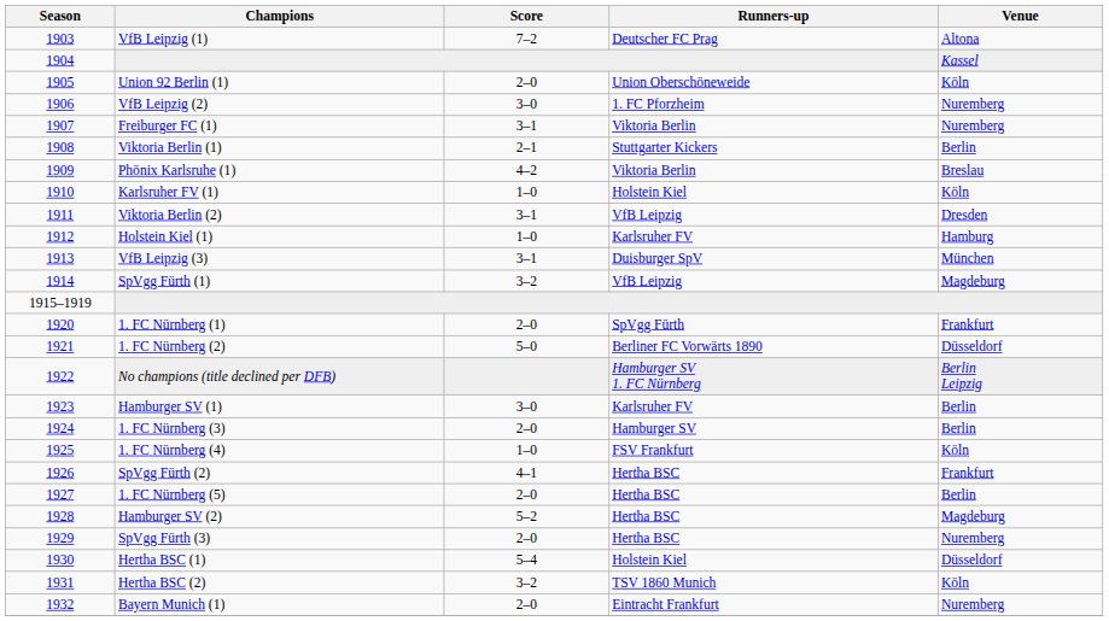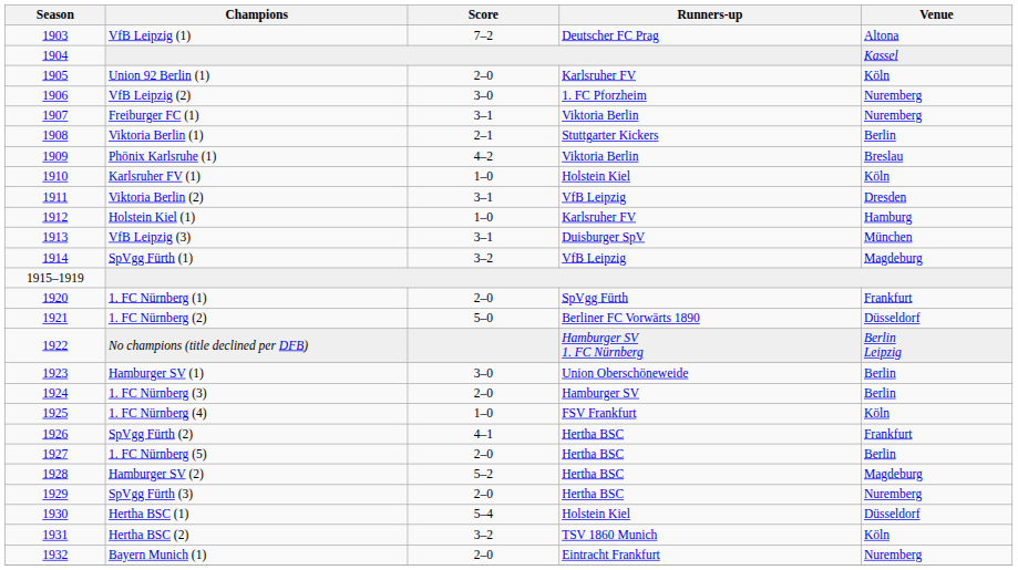 <table class="sortable wikitable" width=100%>
 <tr>
 <th style="width:10%;">Season</th>
 <th style="width:30%;">Champions</th>
 <th style="width:15%;">Score</th>
 <th style="width:30%;">Runners-up</th>
 <th style="width:15%;">Venue</th>
 </tr>
 <tr>
 <td align=center><a href='#'>1903</a></td>
 <td><a href='#'>VfB Leipzig</a> (1)</td>
 <td align=center>7–2</td>
 <td><a href='#'>Deutscher FC Prag</a></td>
 <td><a href='#'>Altona</a></td>
 </tr>
 <tr>
 <td align=center><a href='#'>1904</a></td>
 <td colspan=3 style=background:#efefef></td>
 <td style=background:#efefef><em><a href='#'>Kassel</a></em></td>
 </tr>
 <tr>
 <td align=center><a href='#'>1905</a></td>
 <td><a href='#'>Union 92 Berlin</a> (1)</td>
 <td align=center>2–0</td>
-<td><a href='#'>Union Oberschöneweide</a></td>
+<td><a href='#'>Karlsruher FV</a></td>
 <td><a href='#'>Köln</a></td>
 </tr>
 <tr>
 <td align=center><a href='#'>1906</a></td>
 <td><a href='#'>VfB Leipzig</a> (2)</td>
 <td align=center>3–0</td>
 <td><a href='#'>1. FC Pforzheim</a></td>
 <td><a href='#'>Nuremberg</a></td>
 </tr>
 <tr>
 <td align=center><a href='#'>1907</a></td>
 <td><a href='#'>Freiburger FC</a> (1)</td>
 <td align=center>3–1</td>
 <td><a href='#'>Viktoria Berlin</a></td>
 <td><a href='#'>Nuremberg</a></td>
 </tr>
 <tr>
 <td align=center><a href='#'>1908</a></td>
 <td><a href='#'>Viktoria Berlin</a> (1)</td>
 <td align=center>2–1</td>
 <td><a href='#'>Stuttgarter Kickers</a></td>
 <td><a href='#'>Berlin</a></td>
 </tr>
 <tr>
 <td align=center><a href='#'>1909</a></td>
 <td><a href='#'>Phönix Karlsruhe</a> (1)</td>
 <td align=center>4–2</td>
 <td><a href='#'>Viktoria Berlin</a></td>
 <td><a href='#'>Breslau</a></td>
 </tr>
 <tr>
 <td align=center><a href='#'>1910</a></td>
 <td><a href='#'>Karlsruher FV</a> (1)</td>
 <td align=center>1–0 </td>
 <td><a href='#'>Holstein Kiel</a></td>
 <td><a href='#'>Köln</a></td>
 </tr>
 <tr>
 <td align=center><a href='#'>1911</a></td>
 <td><a href='#'>Viktoria Berlin</a> (2)</td>
 <td align=center>3–1</td>
 <td><a href='#'>VfB Leipzig</a></td>
 <td><a href='#'>Dresden</a></td>
 </tr>
 <tr>
 <td align=center><a href='#'>1912</a></td>
 <td><a href='#'>Holstein Kiel</a> (1)</td>
 <td align=center>1–0</td>
 <td><a href='#'>Karlsruher FV</a></td>
 <td><a href='#'>Hamburg</a></td>
 </tr>
 <tr>
 <td align=center><a href='#'>1913</a></td>
 <td><a href='#'>VfB Leipzig</a> (3)</td>
 <td align=center>3–1</td>
 <td><a href='#'>Duisburger SpV</a></td>
 <td><a href='#'>München</a></td>
 </tr>
 <tr>
 <td align=center><a href='#'>1914</a></td>
 <td><a href='#'>SpVgg Fürth</a> (1)</td>
 <td align=center>3–2 </td>
 <td><a href='#'>VfB Leipzig</a></td>
 <td><a href='#'>Magdeburg</a></td>
 </tr>
 <tr>
 <td align=center>1915–1919</td>
 <td colspan=4 style=background:#efefef></td>
 </tr>
 <tr>
 <td align=center><a href='#'>1920</a></td>
 <td><a href='#'>1. FC Nürnberg</a> (1)</td>
 <td align=center>2–0</td>
 <td><a href='#'>SpVgg Fürth</a></td>
 <td><a href='#'>Frankfurt</a></td>
 </tr>
 <tr>
 <td align=center><a href='#'>1921</a></td>
 <td><a href='#'>1. FC Nürnberg</a> (2)</td>
 <td align=center>5–0</td>
 <td><a href='#'>Berliner FC Vorwärts 1890</a></td>
 <td><a href='#'>Düsseldorf</a></td>
 </tr>
 <tr>
 <td align=center><a href='#'>1922</a></td>
 <td style=background:#efefef><em>No champions (title declined per <a href='#'>DFB</a>)</em></td>
 <td align=center style=background:#efefef></td>
 <td style=background:#efefef><em><a href='#'>Hamburger SV</a><br><a href='#'>1. FC Nürnberg</a></em></td>
 <td style=background:#efefef><em><a href='#'>Berlin</a><br><a href='#'>Leipzig</a></em></td>
 </tr>
 <tr>
 <td align=center><a href='#'>1923</a></td>
 <td><a href='#'>Hamburger SV</a> (1)</td>
 <td align=center>3–0</td>
-<td><a href='#'>Karlsruher FV</a></td>
+<td><a href='#'>Union Oberschöneweide</a></td>
 <td><a href='#'>Berlin</a></td>
 </tr>
 <tr>
 <td align=center><a href='#'>1924</a></td>
 <td><a href='#'>1. FC Nürnberg</a> (3)</td>
 <td align=center>2–0</td>
 <td><a href='#'>Hamburger SV</a></td>
 <td><a href='#'>Berlin</a></td>
 </tr>
 <tr>
 <td align=center><a href='#'>1925</a></td>
 <td><a href='#'>1. FC Nürnberg</a> (4)</td>
 <td align=center>1–0 </td>
 <td><a href='#'>FSV Frankfurt</a></td>
 <td><a href='#'>Köln</a></td>
 </tr>
 <tr>
 <td align=center><a href='#'>1926</a></td>
 <td><a href='#'>SpVgg Fürth</a> (2)</td>
 <td align=center>4–1</td>
 <td><a href='#'>Hertha BSC</a></td>
 <td><a href='#'>Frankfurt</a></td>
 </tr>
 <tr>
 <td align=center><a href='#'>1927</a></td>
 <td><a href='#'>1. FC Nürnberg</a> (5)</td>
 <td align=center>2–0</td>
 <td><a href='#'>Hertha BSC</a></td>
 <td><a href='#'>Berlin</a></td>
 </tr>
 <tr>
 <td align=center><a href='#'>1928</a></td>
 <td><a href='#'>Hamburger SV</a> (2)</td>
 <td align=center>5–2</td>
 <td><a href='#'>Hertha BSC</a></td>
 <td><a href='#'>Magdeburg</a></td>
 </tr>
 <tr>
 <td align=center><a href='#'>1929</a></td>
 <td><a href='#'>SpVgg Fürth</a> (3)</td>
 <td align=center>2–0</td>
 <td><a href='#'>Hertha BSC</a></td>
 <td><a href='#'>Nuremberg</a></td>
 </tr>
 <tr>
 <td align=center><a href='#'>1930</a></td>
 <td><a href='#'>Hertha BSC</a> (1)</td>
 <td align=center>5–4</td>
 <td><a href='#'>Holstein Kiel</a></td>
 <td><a href='#'>Düsseldorf</a></td>
 </tr>
 <tr>
 <td align=center><a href='#'>1931</a></td>
 <td><a href='#'>Hertha BSC</a> (2)</td>
 <td align=center>3–2</td>
 <td><a href='#'>TSV 1860 Munich</a></td>
 <td><a href='#'>Köln</a></td>
 </tr>
 <tr>
 <td align=center><a href='#'>1932</a></td>
 <td><a href='#'>Bayern Munich</a> (1)</td>
 <td align=center>2–0</td>
 <td><a href='#'>Eintracht Frankfurt</a></td>
 <td><a href='#'>Nuremberg</a></td>
 </tr>
 <tr>
 </tr>
 </table>
